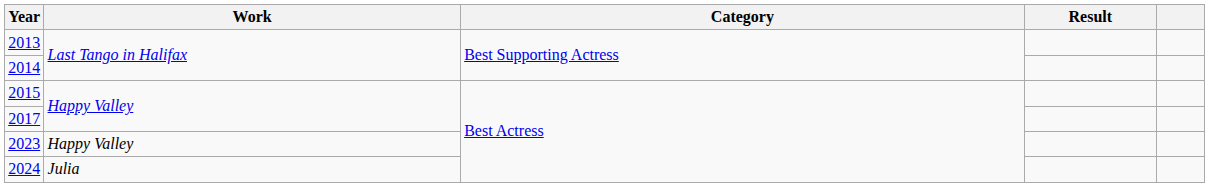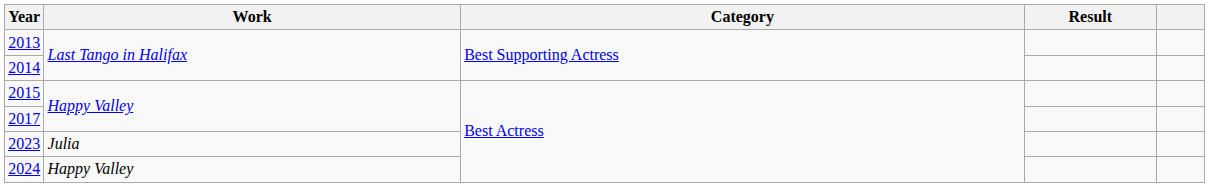 <table style="width:95%;" class="wikitable sortable">
 <tr>
 <th style="width:3%;">Year</th>
 <th>Work</th>
 <th style="width:47%;">Category</th>
 <th style="width:11%;">Result</th>
 <th style="width:4%;" scope="col" class="unsortable"></th>
 </tr>
 <tr>
 <td><a href='#'>2013</a></td>
 <td rowspan=2><em><a href='#'>Last Tango in Halifax</a></em></td>
 <td rowspan=2><a href='#'>Best Supporting Actress</a></td>
 <td></td>
 <td></td>
 </tr>
 <tr>
 <td><a href='#'>2014</a></td>
 <td></td>
 <td></td>
 </tr>
 <tr>
 <td><a href='#'>2015</a></td>
 <td rowspan=2><em><a href='#'>Happy Valley</a></em></td>
 <td rowspan=4><a href='#'>Best Actress</a></td>
 <td></td>
 <td></td>
 </tr>
 <tr>
 <td><a href='#'>2017</a></td>
 <td></td>
 <td></td>
 </tr>
 <tr>
 <td><a href='#'>2023</a></td>
-<td><em>Happy Valley</em></td>
+<td><em>Julia</em></td>
 <td></td>
 </tr>
 <tr>
 <td><a href='#'>2024</a></td>
-<td><em>Julia</em></td>
+<td><em>Happy Valley</em></td>
 <td></td>
 <td></td>
 </tr>
 </table>
